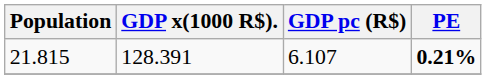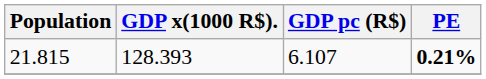 <table class="wikitable" border="1">
 <tr>
 <th>Population </th>
 <th><a href='#'>GDP</a> x(1000 R$).</th>
 <th><a href='#'>GDP pc</a> (R$)</th>
 <th><a href='#'>PE</a></th>
 </tr>
 <tr>
 <td>21.815</td>
-<td>128.391</td>
+<td>128.393</td>
 <td>6.107</td>
 <td><strong>0.21%</strong></td>
 </tr>
 <tr>
 </tr>
 </table>
